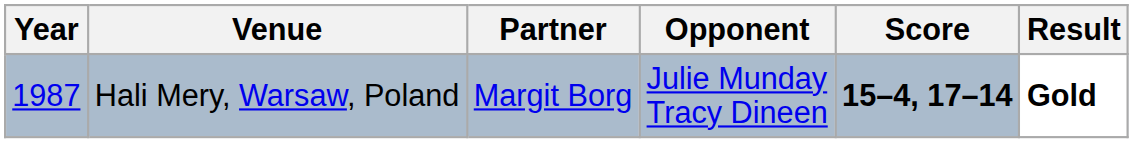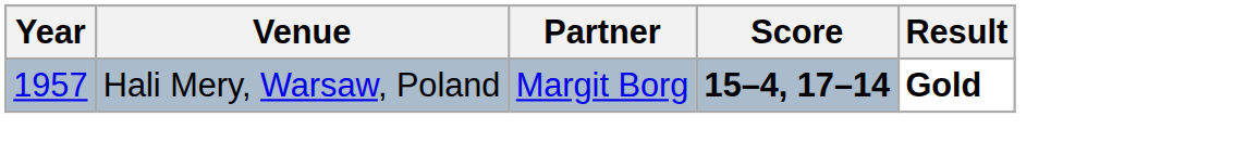 <table class="sortable wikitable" style="font-size: 90%;">
 <tr>
 <th>Year</th>
 <th>Venue</th>
 <th>Partner</th>
-<th>Opponent</th>
 <th>Score</th>
 <th>Result</th>
 </tr>
 <tr style="background:#AABBCC">
-<td align="center"><a href='#'>1987</a></td>
+<td align="center"><a href='#'>1957</a></td>
 <td align="left">Hali Mery, <a href='#'>Warsaw</a>, Poland</td>
 <td align="left"> <a href='#'>Margit Borg</a></td>
-<td align="left"> <a href='#'>Julie Munday</a><br> <a href='#'>Tracy Dineen</a></td>
 <td align="left"><strong>15–4, 17–14</strong></td>
 <td style="text-align:left; background:white"> <strong>Gold</strong></td>
 </tr>
 </table>
